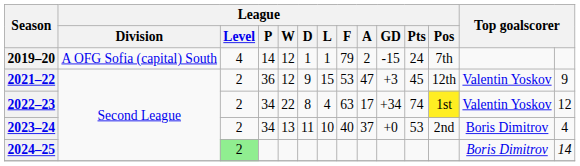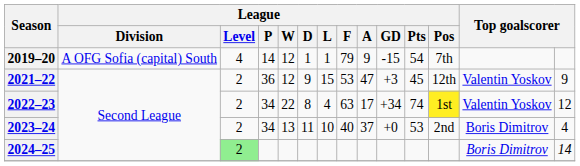 <table class="wikitable plainrowheaders sortable" style="text-align: center">
 <tr>
 <th rowspan=2>Season</th>
 <th colspan=11>League</th>
 <th rowspan=2 colspan=2>Top goalscorer</th>
 </tr>
 <tr>
 <th scope=col>Division</th>
 <th scope=col><a href='#'>Level</a></th>
 <th scope=col>P</th>
 <th scope=col>W</th>
 <th scope=col>D</th>
 <th scope=col>L</th>
 <th scope=col>F</th>
 <th scope=col>A</th>
 <th scope=col>GD</th>
 <th scope=col>Pts</th>
 <th scope=col data-sort-type="number">Pos</th>
 </tr>
 <tr>
 <th scope=row rowspan=1>2019–20</th>
 <td rowspan=1><a href='#'>A OFG Sofia (capital) South</a></td>
 <td rowspan=1>4</td>
 <td rowspan=1>14</td>
 <td rowspan=1>12</td>
 <td rowspan=1>1</td>
 <td rowspan=1>1</td>
 <td rowspan=1>79</td>
-<td rowspan=1>2</td>
+<td rowspan=1>9</td>
 <td rowspan=1>-15</td>
-<td rowspan=1>24</td>
+<td rowspan=1>54</td>
 <td rowspan=1>7th</td>
 <td rowspan=1></td>
 </tr>
 <tr>
 <th scope=row rowspan=1><a href='#'>2021–22</a></th>
 <td rowspan=4><a href='#'>Second League</a></td>
 <td rowspan=1>2</td>
 <td rowspan=1>36</td>
 <td rowspan=1>12</td>
 <td rowspan=1>9</td>
 <td rowspan=1>15</td>
 <td rowspan=1>53</td>
 <td rowspan=1>47</td>
 <td rowspan=1>+3</td>
 <td rowspan=1>45</td>
 <td rowspan=1>12th</td>
 <td rowspan=1> <a href='#'>Valentin Yoskov</a></td>
 <td rowspan=1>9</td>
 </tr>
 <tr>
 <th scope=row rowspan=1><a href='#'>2022–23</a></th>
 <td rowspan=1>2</td>
 <td rowspan=1>34</td>
 <td rowspan=1>22</td>
 <td rowspan=1>8</td>
 <td rowspan=1>4</td>
 <td rowspan=1>63</td>
 <td rowspan=1>17</td>
 <td rowspan=1>+34</td>
 <td rowspan=1>74</td>
 <td style="background-color:#FE2;padding:0.4em">1st</td>
 <td rowspan=1> <a href='#'>Valentin Yoskov</a></td>
 <td rowspan=1>12</td>
 </tr>
 <tr>
 <th scope=row rowspan=1><a href='#'>2023–24</a></th>
 <td rowspan=1>2</td>
 <td rowspan=1>34</td>
 <td rowspan=1>13</td>
 <td rowspan=1>11</td>
 <td rowspan=1>10</td>
 <td rowspan=1>40</td>
 <td rowspan=1>37</td>
 <td rowspan=1>+0</td>
 <td rowspan=1>53</td>
 <td rowspan=1>2nd</td>
 <td rowspan=1> <a href='#'>Boris Dimitrov</a></td>
 <td rowspan=1>4</td>
 </tr>
 <tr>
 <th scope=row rowspan=1><a href='#'>2024–25</a></th>
 <td rowspan=1 style="background: lightgreen;">2</td>
 <td rowspan=1></td>
 <td rowspan=1></td>
 <td rowspan=1></td>
 <td rowspan=1></td>
 <td rowspan=1></td>
 <td rowspan=1></td>
 <td rowspan=1></td>
 <td rowspan=1></td>
 <td rowspan=1></td>
 <td rowspan=1> <em><a href='#'>Boris Dimitrov</a></em></td>
 <td rowspan=1><em>14</em></td>
 </tr>
 <tr>
 </tr>
 </table>
